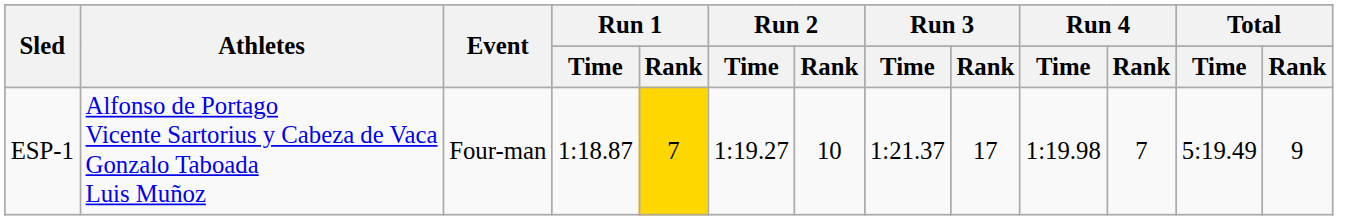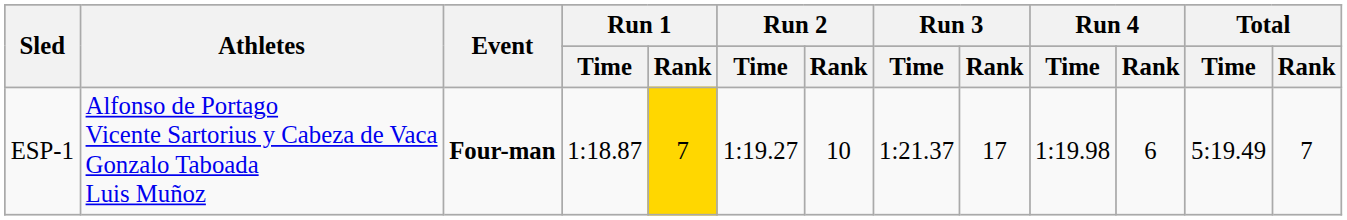 <table class="wikitable"  border="1" style="font-size:90%">
 <tr>
 <th rowspan="2">Sled</th>
 <th rowspan="2">Athletes</th>
 <th rowspan="2">Event</th>
 <th colspan="2">Run 1</th>
 <th colspan="2">Run 2</th>
 <th colspan="2">Run 3</th>
 <th colspan="2">Run 4</th>
 <th colspan="2">Total</th>
 </tr>
 <tr>
 <th>Time</th>
 <th>Rank</th>
 <th>Time</th>
 <th>Rank</th>
 <th>Time</th>
 <th>Rank</th>
 <th>Time</th>
 <th>Rank</th>
 <th>Time</th>
 <th>Rank</th>
 </tr>
 <tr>
 <td align="center">ESP-1</td>
 <td><a href='#'>Alfonso de Portago</a><br><a href='#'>Vicente Sartorius y Cabeza de Vaca</a><br><a href='#'>Gonzalo Taboada</a><br><a href='#'>Luis Muñoz</a></td>
-<td>Four-man</td>
+<td><strong>Four-man</strong></td>
 <td align="center">1:18.87</td>
 <td align="center" style="background: gold;">7</td>
 <td align="center">1:19.27</td>
 <td align="center">10</td>
 <td align="center">1:21.37</td>
 <td align="center">17</td>
 <td align="center">1:19.98</td>
+<td align="center">6</td>
+<td align="center">5:19.49</td>
 <td align="center">7</td>
-<td align="center">5:19.49</td>
-<td align="center">9</td>
 </tr>
 </table>
